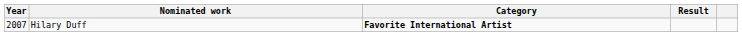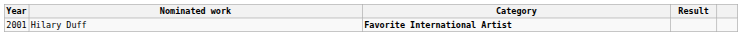 <table class="wikitable sortable">
 <tr>
 <th scope="col" style="width:1em;">Year</th>
 <th scope="col" style="width:39em;">Nominated work</th>
 <th scope="col" style="width:36em;">Category</th>
 <th scope="col" style="width:5em;">Result</th>
 <th scope="col" style="width:2em;" class="unsortable"></th>
 </tr>
 <tr>
-<td>2007</td>
+<td>2001</td>
 <td>Hilary Duff</td>
 <td><strong>Favorite International Artist</strong></td>
 <td></td>
 <td style="text-align:center;"></td>
 </tr>
 </table>
